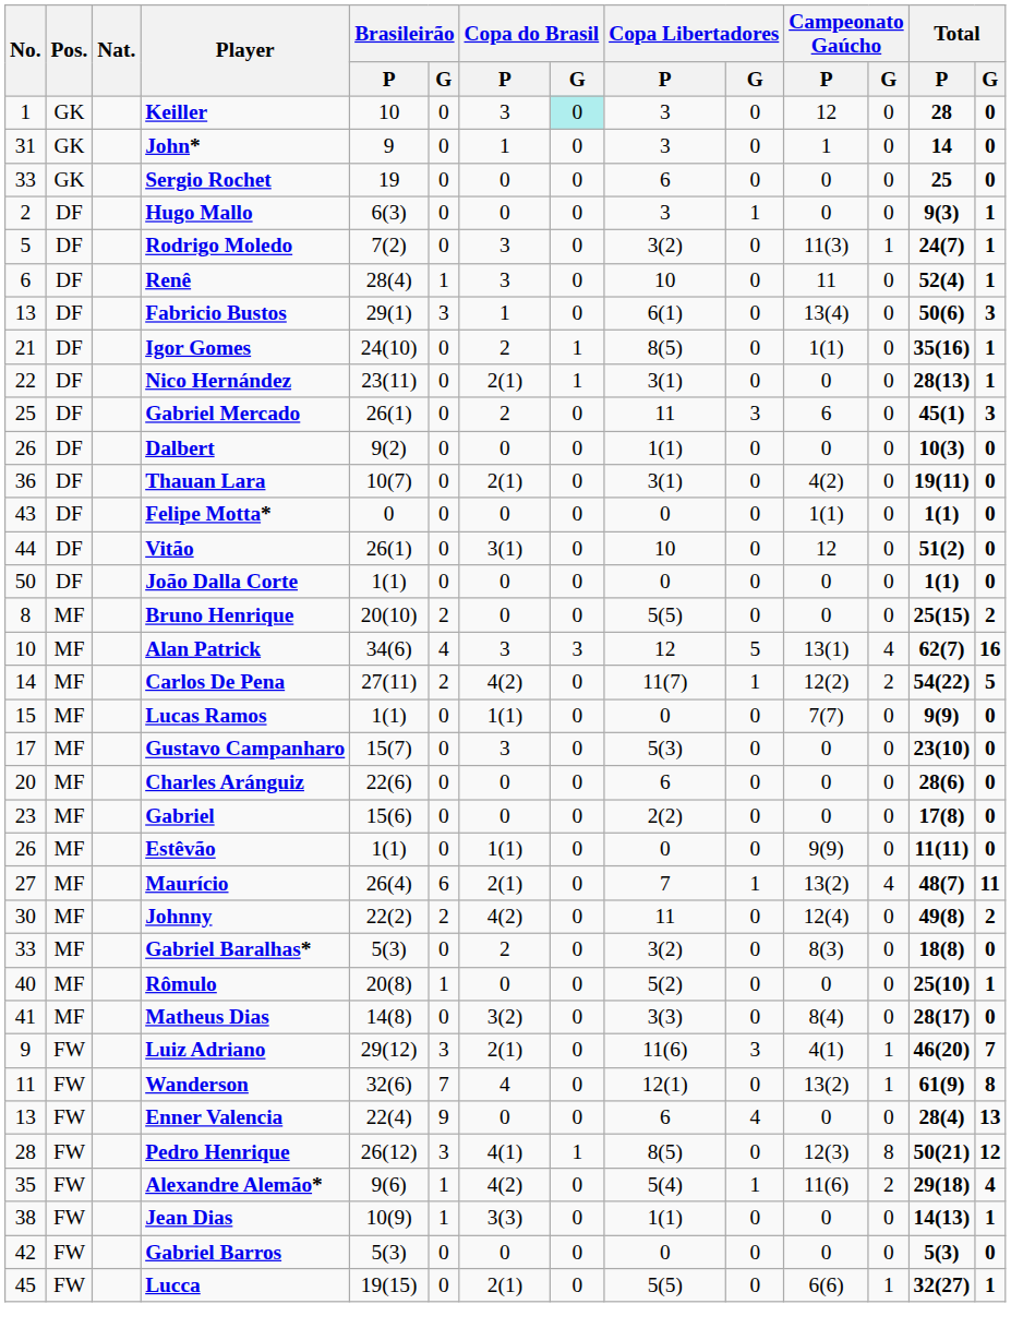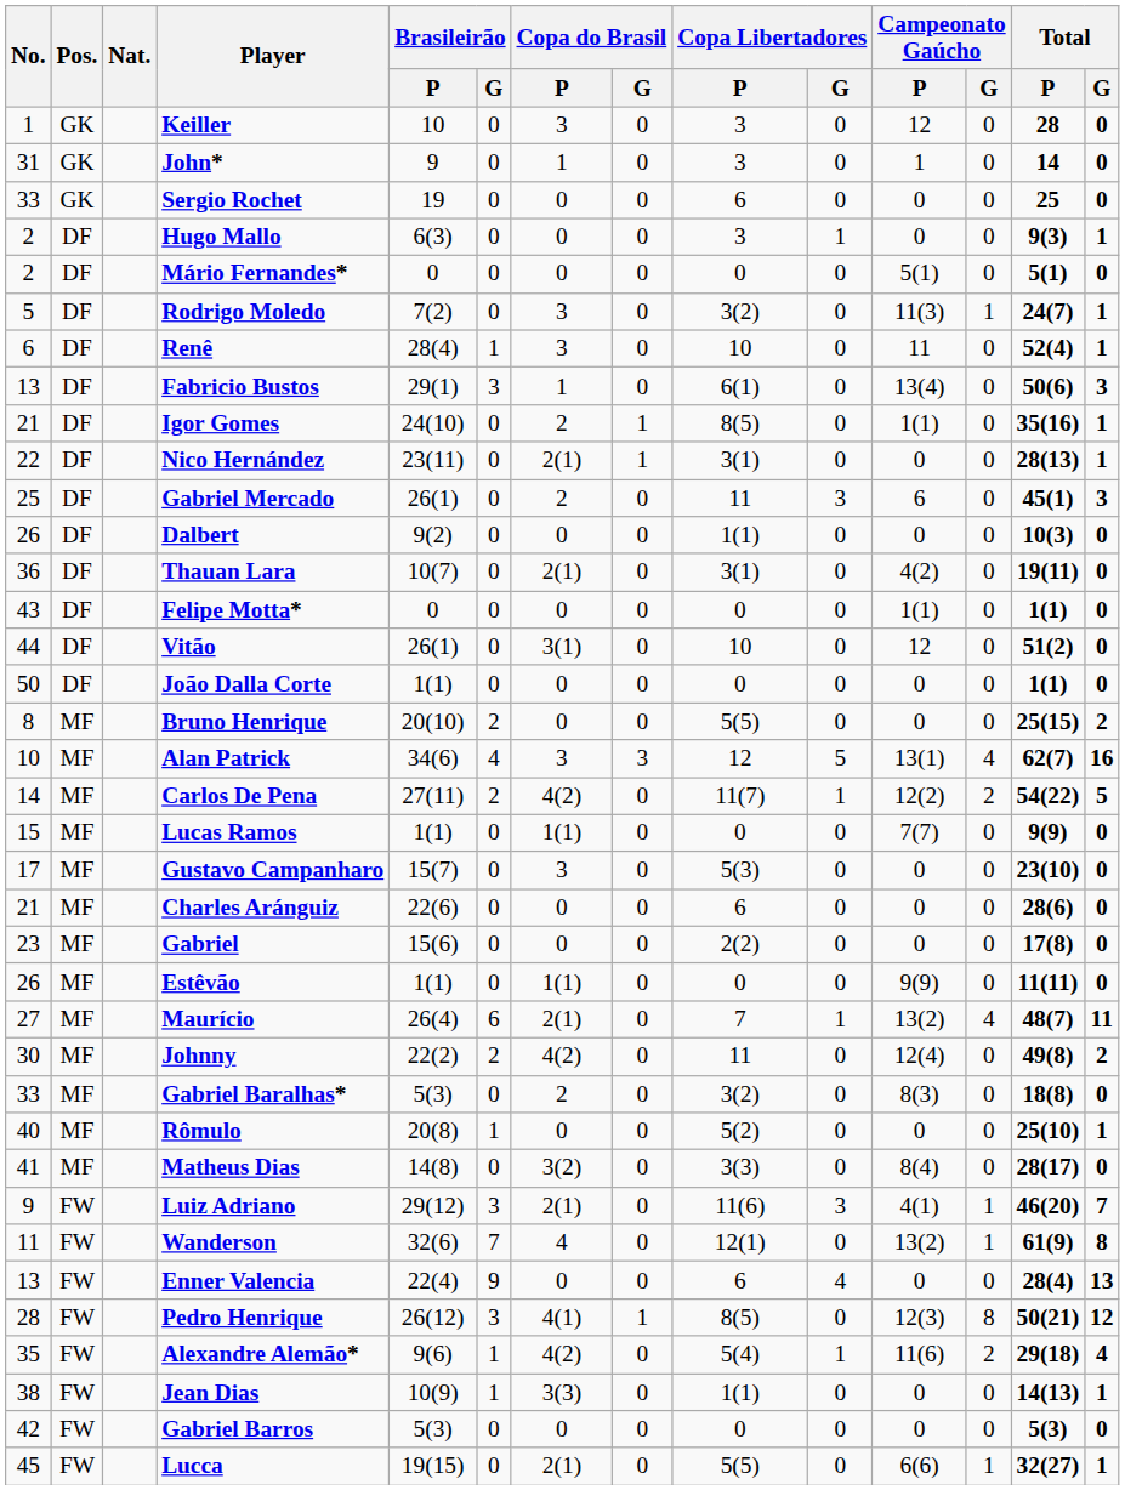 <table class="wikitable sortable" style="text-align:center;">
 <tr>
 <th rowspan="2">No.</th>
 <th rowspan="2">Pos.</th>
 <th rowspan="2">Nat.</th>
 <th rowspan="2">Player</th>
 <th colspan="2"><a href='#'>Brasileirão</a></th>
 <th colspan="2"><a href='#'>Copa do Brasil</a></th>
 <th colspan="2"><a href='#'>Copa Libertadores</a></th>
 <th colspan="2"><a href='#'>Campeonato</a><br><a href='#'>Gaúcho</a></th>
 <th colspan="2">Total</th>
 </tr>
 <tr>
 <th>P</th>
 <th>G</th>
 <th>P</th>
 <th>G</th>
 <th>P</th>
 <th>G</th>
 <th>P</th>
 <th>G</th>
 <th>P</th>
 <th>G</th>
 </tr>
 <tr>
 <td>1</td>
 <td>GK</td>
 <td></td>
 <td align="left"><strong><a href='#'>Keiller</a></strong></td>
 <td>10</td>
 <td>0</td>
 <td>3</td>
-<td style="background: paleturquoise;">0</td>
+<td>0</td>
 <td>3</td>
 <td>0</td>
 <td>12</td>
 <td>0</td>
 <td><strong>28</strong></td>
 <td><strong>0</strong></td>
 </tr>
 <tr>
 <td>31</td>
 <td>GK</td>
 <td></td>
 <td align="left"><strong><a href='#'>John</a>*</strong></td>
 <td>9</td>
 <td>0</td>
 <td>1</td>
 <td>0</td>
 <td>3</td>
 <td>0</td>
 <td>1</td>
 <td>0</td>
 <td><strong>14</strong></td>
 <td><strong>0</strong></td>
 </tr>
 <tr>
 <td>33</td>
 <td>GK</td>
 <td></td>
 <td align="left"><strong><a href='#'>Sergio Rochet</a></strong></td>
 <td>19</td>
 <td>0</td>
 <td>0</td>
 <td>0</td>
 <td>6</td>
 <td>0</td>
 <td>0</td>
 <td>0</td>
 <td><strong>25</strong></td>
 <td><strong>0</strong></td>
 </tr>
 <tr>
 <td>2</td>
 <td>DF</td>
 <td></td>
 <td align="left"><strong><a href='#'>Hugo Mallo</a></strong></td>
 <td>6(3)</td>
 <td>0</td>
 <td>0</td>
 <td>0</td>
 <td>3</td>
 <td>1</td>
 <td>0</td>
 <td>0</td>
 <td><strong>9(3)</strong></td>
 <td><strong>1</strong></td>
+</tr>
+<tr>
+<td>2</td>
+<td>DF</td>
+<td></td>
+<td align="left"><strong><a href='#'>Mário Fernandes</a>*</strong></td>
+<td>0</td>
+<td>0</td>
+<td>0</td>
+<td>0</td>
+<td>0</td>
+<td>0</td>
+<td>5(1)</td>
+<td>0</td>
+<td><strong>5(1)</strong></td>
+<td><strong>0</strong></td>
 </tr>
 <tr>
 <td>5</td>
 <td>DF</td>
 <td></td>
 <td align="left"><strong><a href='#'>Rodrigo Moledo</a></strong></td>
 <td>7(2)</td>
 <td>0</td>
 <td>3</td>
 <td>0</td>
 <td>3(2)</td>
 <td>0</td>
 <td>11(3)</td>
 <td>1</td>
 <td><strong>24(7)</strong></td>
 <td><strong>1</strong></td>
 </tr>
 <tr>
 <td>6</td>
 <td>DF</td>
 <td></td>
 <td align="left"><strong><a href='#'>Renê</a></strong></td>
 <td>28(4)</td>
 <td>1</td>
 <td>3</td>
 <td>0</td>
 <td>10</td>
 <td>0</td>
 <td>11</td>
 <td>0</td>
 <td><strong>52(4)</strong></td>
 <td><strong>1</strong></td>
 </tr>
 <tr>
 <td>13</td>
 <td>DF</td>
 <td></td>
 <td align="left"><strong><a href='#'>Fabricio Bustos</a></strong></td>
 <td>29(1)</td>
 <td>3</td>
 <td>1</td>
 <td>0</td>
 <td>6(1)</td>
 <td>0</td>
 <td>13(4)</td>
 <td>0</td>
 <td><strong>50(6)</strong></td>
 <td><strong>3</strong></td>
 </tr>
 <tr>
 <td>21</td>
 <td>DF</td>
 <td></td>
 <td align="left"><strong><a href='#'>Igor Gomes</a></strong></td>
 <td>24(10)</td>
 <td>0</td>
 <td>2</td>
 <td>1</td>
 <td>8(5)</td>
 <td>0</td>
 <td>1(1)</td>
 <td>0</td>
 <td><strong>35(16)</strong></td>
 <td><strong>1</strong></td>
 </tr>
 <tr>
 <td>22</td>
 <td>DF</td>
 <td></td>
 <td align="left"><strong><a href='#'>Nico Hernández</a></strong></td>
 <td>23(11)</td>
 <td>0</td>
 <td>2(1)</td>
 <td>1</td>
 <td>3(1)</td>
 <td>0</td>
 <td>0</td>
 <td>0</td>
 <td><strong>28(13)</strong></td>
 <td><strong>1</strong></td>
 </tr>
 <tr>
 <td>25</td>
 <td>DF</td>
 <td></td>
 <td align="left"><strong><a href='#'>Gabriel Mercado</a></strong></td>
 <td>26(1)</td>
 <td>0</td>
 <td>2</td>
 <td>0</td>
 <td>11</td>
 <td>3</td>
 <td>6</td>
 <td>0</td>
 <td><strong>45(1)</strong></td>
 <td><strong>3</strong></td>
 </tr>
 <tr>
 <td>26</td>
 <td>DF</td>
 <td></td>
 <td align="left"><strong><a href='#'>Dalbert</a></strong></td>
 <td>9(2)</td>
 <td>0</td>
 <td>0</td>
 <td>0</td>
 <td>1(1)</td>
 <td>0</td>
 <td>0</td>
 <td>0</td>
 <td><strong>10(3)</strong></td>
 <td><strong>0</strong></td>
 </tr>
 <tr>
 <td>36</td>
 <td>DF</td>
 <td></td>
 <td align="left"><strong><a href='#'>Thauan Lara</a></strong></td>
 <td>10(7)</td>
 <td>0</td>
 <td>2(1)</td>
 <td>0</td>
 <td>3(1)</td>
 <td>0</td>
 <td>4(2)</td>
 <td>0</td>
 <td><strong>19(11)</strong></td>
 <td><strong>0</strong></td>
 </tr>
 <tr>
 <td>43</td>
 <td>DF</td>
 <td></td>
 <td align="left"><strong><a href='#'>Felipe Motta</a>*</strong></td>
 <td>0</td>
 <td>0</td>
 <td>0</td>
 <td>0</td>
 <td>0</td>
 <td>0</td>
 <td>1(1)</td>
 <td>0</td>
 <td><strong>1(1)</strong></td>
 <td><strong>0</strong></td>
 </tr>
 <tr>
 <td>44</td>
 <td>DF</td>
 <td></td>
 <td align="left"><strong><a href='#'>Vitão</a></strong></td>
 <td>26(1)</td>
 <td>0</td>
 <td>3(1)</td>
 <td>0</td>
 <td>10</td>
 <td>0</td>
 <td>12</td>
 <td>0</td>
 <td><strong>51(2)</strong></td>
 <td><strong>0</strong></td>
 </tr>
 <tr>
 <td>50</td>
 <td>DF</td>
 <td></td>
 <td align="left"><strong><a href='#'>João Dalla Corte</a></strong></td>
 <td>1(1)</td>
 <td>0</td>
 <td>0</td>
 <td>0</td>
 <td>0</td>
 <td>0</td>
 <td>0</td>
 <td>0</td>
 <td><strong>1(1)</strong></td>
 <td><strong>0</strong></td>
 </tr>
 <tr>
 <td>8</td>
 <td>MF</td>
 <td></td>
 <td align="left"><strong><a href='#'>Bruno Henrique</a></strong></td>
 <td>20(10)</td>
 <td>2</td>
 <td>0</td>
 <td>0</td>
 <td>5(5)</td>
 <td>0</td>
 <td>0</td>
 <td>0</td>
 <td><strong>25(15)</strong></td>
 <td><strong>2</strong></td>
 </tr>
 <tr>
 <td>10</td>
 <td>MF</td>
 <td></td>
 <td align="left"><strong><a href='#'>Alan Patrick</a></strong></td>
 <td>34(6)</td>
 <td>4</td>
 <td>3</td>
 <td>3</td>
 <td>12</td>
 <td>5</td>
 <td>13(1)</td>
 <td>4</td>
 <td><strong>62(7)</strong></td>
 <td><strong>16</strong></td>
 </tr>
 <tr>
 <td>14</td>
 <td>MF</td>
 <td></td>
 <td align="left"><strong><a href='#'>Carlos De Pena</a></strong></td>
 <td>27(11)</td>
 <td>2</td>
 <td>4(2)</td>
 <td>0</td>
 <td>11(7)</td>
 <td>1</td>
 <td>12(2)</td>
 <td>2</td>
 <td><strong>54(22)</strong></td>
 <td><strong>5</strong></td>
 </tr>
 <tr>
 <td>15</td>
 <td>MF</td>
 <td></td>
 <td align="left"><strong><a href='#'>Lucas Ramos</a></strong></td>
 <td>1(1)</td>
 <td>0</td>
 <td>1(1)</td>
 <td>0</td>
 <td>0</td>
 <td>0</td>
 <td>7(7)</td>
 <td>0</td>
 <td><strong>9(9)</strong></td>
 <td><strong>0</strong></td>
 </tr>
 <tr>
 <td>17</td>
 <td>MF</td>
 <td></td>
 <td align="left"><strong><a href='#'>Gustavo Campanharo</a></strong></td>
 <td>15(7)</td>
 <td>0</td>
 <td>3</td>
 <td>0</td>
 <td>5(3)</td>
 <td>0</td>
 <td>0</td>
 <td>0</td>
 <td><strong>23(10)</strong></td>
 <td><strong>0</strong></td>
 </tr>
 <tr>
-<td>20</td>
+<td>21</td>
 <td>MF</td>
 <td></td>
 <td align="left"><strong><a href='#'>Charles Aránguiz</a></strong></td>
 <td>22(6)</td>
 <td>0</td>
 <td>0</td>
 <td>0</td>
 <td>6</td>
 <td>0</td>
 <td>0</td>
 <td>0</td>
 <td><strong>28(6)</strong></td>
 <td><strong>0</strong></td>
 </tr>
 <tr>
 <td>23</td>
 <td>MF</td>
 <td></td>
 <td align="left"><strong><a href='#'>Gabriel</a></strong></td>
 <td>15(6)</td>
 <td>0</td>
 <td>0</td>
 <td>0</td>
 <td>2(2)</td>
 <td>0</td>
 <td>0</td>
 <td>0</td>
 <td><strong>17(8)</strong></td>
 <td><strong>0</strong></td>
 </tr>
 <tr>
 <td>26</td>
 <td>MF</td>
 <td></td>
 <td align="left"><strong><a href='#'>Estêvão</a></strong></td>
 <td>1(1)</td>
 <td>0</td>
 <td>1(1)</td>
 <td>0</td>
 <td>0</td>
 <td>0</td>
 <td>9(9)</td>
 <td>0</td>
 <td><strong>11(11)</strong></td>
 <td><strong>0</strong></td>
 </tr>
 <tr>
 <td>27</td>
 <td>MF</td>
 <td></td>
 <td align="left"><strong><a href='#'>Maurício</a></strong></td>
 <td>26(4)</td>
 <td>6</td>
 <td>2(1)</td>
 <td>0</td>
 <td>7</td>
 <td>1</td>
 <td>13(2)</td>
 <td>4</td>
 <td><strong>48(7)</strong></td>
 <td><strong>11</strong></td>
 </tr>
 <tr>
 <td>30</td>
 <td>MF</td>
 <td></td>
 <td align="left"><strong><a href='#'>Johnny</a></strong></td>
 <td>22(2)</td>
 <td>2</td>
 <td>4(2)</td>
 <td>0</td>
 <td>11</td>
 <td>0</td>
 <td>12(4)</td>
 <td>0</td>
 <td><strong>49(8)</strong></td>
 <td><strong>2</strong></td>
 </tr>
 <tr>
 <td>33</td>
 <td>MF</td>
 <td></td>
 <td align="left"><strong><a href='#'>Gabriel Baralhas</a>*</strong></td>
 <td>5(3)</td>
 <td>0</td>
 <td>2</td>
 <td>0</td>
 <td>3(2)</td>
 <td>0</td>
 <td>8(3)</td>
 <td>0</td>
 <td><strong>18(8)</strong></td>
 <td><strong>0</strong></td>
 </tr>
 <tr>
 <td>40</td>
 <td>MF</td>
 <td></td>
 <td align="left"><strong><a href='#'>Rômulo</a></strong></td>
 <td>20(8)</td>
 <td>1</td>
 <td>0</td>
 <td>0</td>
 <td>5(2)</td>
 <td>0</td>
 <td>0</td>
 <td>0</td>
 <td><strong>25(10)</strong></td>
 <td><strong>1</strong></td>
 </tr>
 <tr>
 <td>41</td>
 <td>MF</td>
 <td></td>
 <td align="left"><strong><a href='#'>Matheus Dias</a></strong></td>
 <td>14(8)</td>
 <td>0</td>
 <td>3(2)</td>
 <td>0</td>
 <td>3(3)</td>
 <td>0</td>
 <td>8(4)</td>
 <td>0</td>
 <td><strong>28(17)</strong></td>
 <td><strong>0</strong></td>
 </tr>
 <tr>
 <td>9</td>
 <td>FW</td>
 <td></td>
 <td align="left"><strong><a href='#'>Luiz Adriano</a></strong></td>
 <td>29(12)</td>
 <td>3</td>
 <td>2(1)</td>
 <td>0</td>
 <td>11(6)</td>
 <td>3</td>
 <td>4(1)</td>
 <td>1</td>
 <td><strong>46(20)</strong></td>
 <td><strong>7</strong></td>
 </tr>
 <tr>
 <td>11</td>
 <td>FW</td>
 <td></td>
 <td align="left"><strong><a href='#'>Wanderson</a></strong></td>
 <td>32(6)</td>
 <td>7</td>
 <td>4</td>
 <td>0</td>
 <td>12(1)</td>
 <td>0</td>
 <td>13(2)</td>
 <td>1</td>
 <td><strong>61(9)</strong></td>
 <td><strong>8</strong></td>
 </tr>
 <tr>
 <td>13</td>
 <td>FW</td>
 <td></td>
 <td align="left"><strong><a href='#'>Enner Valencia</a></strong></td>
 <td>22(4)</td>
 <td>9</td>
 <td>0</td>
 <td>0</td>
 <td>6</td>
 <td>4</td>
 <td>0</td>
 <td>0</td>
 <td><strong>28(4)</strong></td>
 <td><strong>13</strong></td>
 </tr>
 <tr>
 <td>28</td>
 <td>FW</td>
 <td></td>
 <td align="left"><strong><a href='#'>Pedro Henrique</a></strong></td>
 <td>26(12)</td>
 <td>3</td>
 <td>4(1)</td>
 <td>1</td>
 <td>8(5)</td>
 <td>0</td>
 <td>12(3)</td>
 <td>8</td>
 <td><strong>50(21)</strong></td>
 <td><strong>12</strong></td>
 </tr>
 <tr>
 <td>35</td>
 <td>FW</td>
 <td></td>
 <td align="left"><strong><a href='#'>Alexandre Alemão</a>*</strong></td>
 <td>9(6)</td>
 <td>1</td>
 <td>4(2)</td>
 <td>0</td>
 <td>5(4)</td>
 <td>1</td>
 <td>11(6)</td>
 <td>2</td>
 <td><strong>29(18)</strong></td>
 <td><strong>4</strong></td>
 </tr>
 <tr>
 <td>38</td>
 <td>FW</td>
 <td></td>
 <td align="left"><strong><a href='#'>Jean Dias</a></strong></td>
 <td>10(9)</td>
 <td>1</td>
 <td>3(3)</td>
 <td>0</td>
 <td>1(1)</td>
 <td>0</td>
 <td>0</td>
 <td>0</td>
 <td><strong>14(13)</strong></td>
 <td><strong>1</strong></td>
 </tr>
 <tr>
 <td>42</td>
 <td>FW</td>
 <td></td>
 <td align="left"><strong><a href='#'>Gabriel Barros</a></strong></td>
 <td>5(3)</td>
 <td>0</td>
 <td>0</td>
 <td>0</td>
 <td>0</td>
 <td>0</td>
 <td>0</td>
 <td>0</td>
 <td><strong>5(3)</strong></td>
 <td><strong>0</strong></td>
 </tr>
 <tr>
 <td>45</td>
 <td>FW</td>
 <td></td>
 <td align="left"><strong><a href='#'>Lucca</a></strong></td>
 <td>19(15)</td>
 <td>0</td>
 <td>2(1)</td>
 <td>0</td>
 <td>5(5)</td>
 <td>0</td>
 <td>6(6)</td>
 <td>1</td>
 <td><strong>32(27)</strong></td>
 <td><strong>1</strong></td>
 </tr>
 </table>
